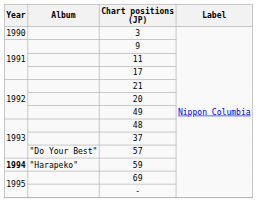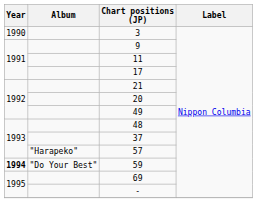 <table class="wikitable">
 <tr>
 <th>Year</th>
 <th>Album</th>
 <th>Chart positions<br>(JP)</th>
 <th>Label</th>
 </tr>
 <tr>
 <td>1990</td>
 <td></td>
 <td align="center">3</td>
 <td rowspan="13"><a href='#'>Nippon Columbia</a></td>
 </tr>
 <tr>
 <td rowspan="3">1991</td>
 <td></td>
 <td align="center">9</td>
 </tr>
 <tr>
 <td></td>
 <td align="center">11</td>
 </tr>
 <tr>
 <td></td>
 <td align="center">17</td>
 </tr>
 <tr>
 <td rowspan="3">1992</td>
 <td></td>
 <td align="center">21</td>
 </tr>
 <tr>
 <td></td>
 <td align="center">20</td>
 </tr>
 <tr>
 <td></td>
 <td align="center">49</td>
 </tr>
 <tr>
 <td rowspan="3">1993</td>
 <td></td>
 <td align="center">48</td>
 </tr>
 <tr>
 <td></td>
 <td align="center">37</td>
 </tr>
 <tr>
-<td>"Do Your Best"</td>
+<td>"Harapeko"</td>
 <td align="center">57</td>
 </tr>
 <tr>
 <td><strong>1994</strong></td>
-<td>"Harapeko"</td>
+<td>"Do Your Best"</td>
 <td align="center">59</td>
 </tr>
 <tr>
 <td rowspan="2">1995</td>
 <td></td>
 <td align="center">69</td>
 </tr>
 <tr>
 <td></td>
 <td align="center">-</td>
 </tr>
 <tr>
 </tr>
 </table>
